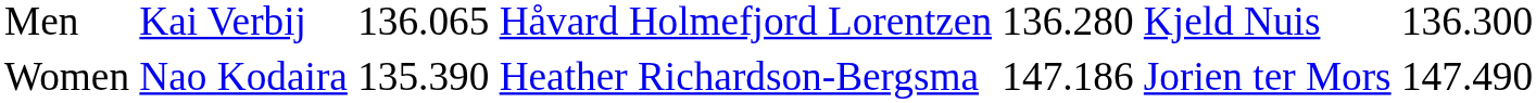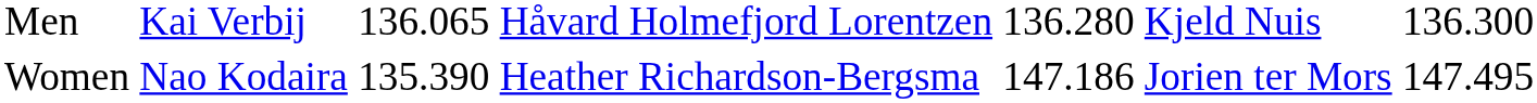 <table>
 <tr>
 <td>Men<br></td>
 <td><a href='#'>Kai Verbij</a><br><small></small></td>
 <td>136.065</td>
 <td><a href='#'>Håvard Holmefjord Lorentzen</a><br><small></small></td>
 <td>136.280</td>
 <td><a href='#'>Kjeld Nuis</a><br><small></small></td>
 <td>136.300</td>
 </tr>
 <tr>
 <td>Women<br></td>
 <td><a href='#'>Nao Kodaira</a><br><small></small></td>
 <td>135.390</td>
 <td><a href='#'>Heather Richardson-Bergsma</a><br><small></small></td>
 <td>147.186</td>
 <td><a href='#'>Jorien ter Mors</a><br><small></small></td>
-<td>147.490</td>
+<td>147.495</td>
 </tr>
 </table>
